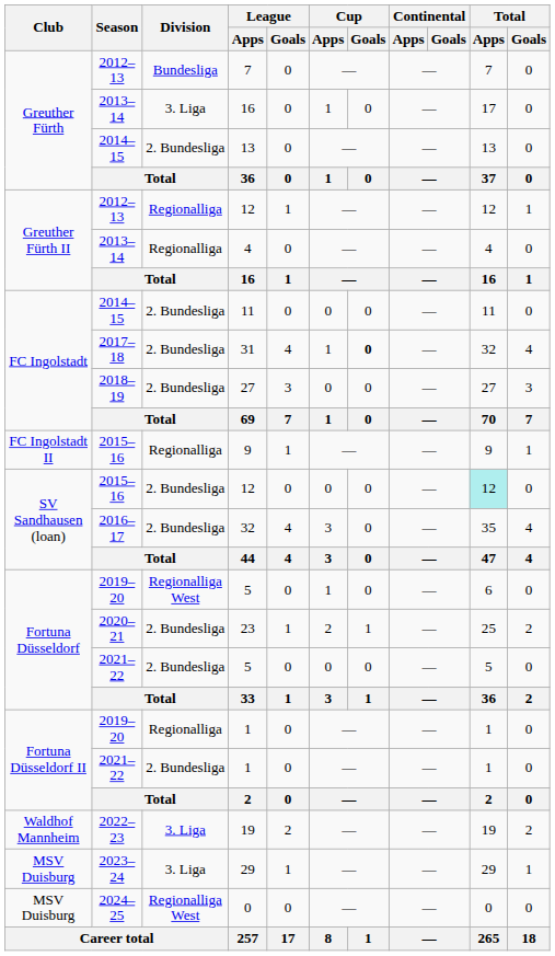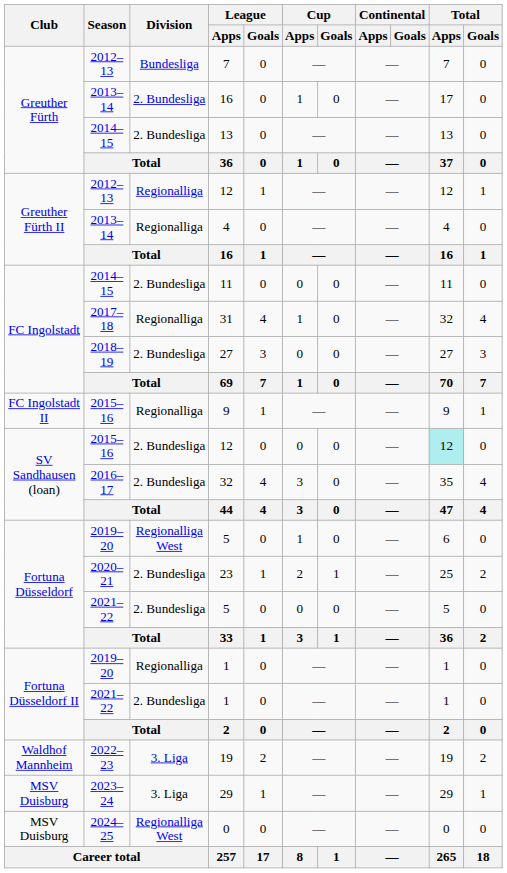 <table class="wikitable" style="text-align:center">
 <tr>
 <th rowspan="2">Club</th>
 <th rowspan="2">Season</th>
 <th rowspan="2">Division</th>
 <th colspan="2">League</th>
 <th colspan="2">Cup</th>
 <th colspan="2">Continental</th>
 <th colspan="2">Total</th>
 </tr>
 <tr>
 <th>Apps</th>
 <th>Goals</th>
 <th>Apps</th>
 <th>Goals</th>
 <th>Apps</th>
 <th>Goals</th>
 <th>Apps</th>
 <th>Goals</th>
 </tr>
 <tr>
 <td rowspan=4><a href='#'>Greuther Fürth</a></td>
 <td><a href='#'>2012–13</a></td>
 <td><a href='#'>Bundesliga</a></td>
 <td>7</td>
 <td>0</td>
 <td colspan="2">—</td>
 <td colspan="2">—</td>
 <td>7</td>
 <td>0</td>
 </tr>
 <tr>
 <td><a href='#'>2013–14</a></td>
-<td>3. Liga</td>
+<td><a href='#'>2. Bundesliga</a></td>
 <td>16</td>
 <td>0</td>
 <td>1</td>
 <td>0</td>
 <td colspan="2">—</td>
 <td>17</td>
 <td>0</td>
 </tr>
 <tr>
 <td><a href='#'>2014–15</a></td>
 <td>2. Bundesliga</td>
 <td>13</td>
 <td>0</td>
 <td colspan="2">—</td>
 <td colspan="2">—</td>
 <td>13</td>
 <td>0</td>
 </tr>
 <tr>
 <th colspan="2">Total</th>
 <th>36</th>
 <th>0</th>
 <th>1</th>
 <th>0</th>
 <th colspan="2">—</th>
 <th>37</th>
 <th>0</th>
 </tr>
 <tr>
 <td rowspan=3><a href='#'>Greuther Fürth II</a></td>
 <td><a href='#'>2012–13</a></td>
 <td><a href='#'>Regionalliga</a></td>
 <td>12</td>
 <td>1</td>
 <td colspan="2">—</td>
 <td colspan="2">—</td>
 <td>12</td>
 <td>1</td>
 </tr>
 <tr>
 <td><a href='#'>2013–14</a></td>
 <td>Regionalliga</td>
 <td>4</td>
 <td>0</td>
 <td colspan="2">—</td>
 <td colspan="2">—</td>
 <td>4</td>
 <td>0</td>
 </tr>
 <tr>
 <th colspan="2">Total</th>
 <th>16</th>
 <th>1</th>
 <th colspan="2">—</th>
 <th colspan="2">—</th>
 <th>16</th>
 <th>1</th>
 </tr>
 <tr>
 <td rowspan=4><a href='#'>FC Ingolstadt</a></td>
 <td><a href='#'>2014–15</a></td>
 <td>2. Bundesliga</td>
 <td>11</td>
 <td>0</td>
 <td>0</td>
 <td>0</td>
 <td colspan="2">—</td>
 <td>11</td>
 <td>0</td>
 </tr>
 <tr>
 <td><a href='#'>2017–18</a></td>
-<td>2. Bundesliga</td>
+<td>Regionalliga</td>
 <td>31</td>
 <td>4</td>
 <td>1</td>
-<td><strong>0</strong></td>
+<td>0</td>
 <td colspan="2">—</td>
 <td>32</td>
 <td>4</td>
 </tr>
 <tr>
 <td><a href='#'>2018–19</a></td>
 <td>2. Bundesliga</td>
 <td>27</td>
 <td>3</td>
 <td>0</td>
 <td>0</td>
 <td colspan="2">—</td>
 <td>27</td>
 <td>3</td>
 </tr>
 <tr>
 <th colspan="2">Total</th>
 <th>69</th>
 <th>7</th>
 <th>1</th>
 <th>0</th>
 <th colspan="2">—</th>
 <th>70</th>
 <th>7</th>
 </tr>
 <tr>
 <td><a href='#'>FC Ingolstadt II</a></td>
 <td><a href='#'>2015–16</a></td>
 <td>Regionalliga</td>
 <td>9</td>
 <td>1</td>
 <td colspan="2">—</td>
 <td colspan="2">—</td>
 <td>9</td>
 <td>1</td>
 </tr>
 <tr>
 <td rowspan=3><a href='#'>SV Sandhausen</a> (loan)</td>
 <td><a href='#'>2015–16</a></td>
 <td>2. Bundesliga</td>
 <td>12</td>
 <td>0</td>
 <td>0</td>
 <td>0</td>
 <td colspan="2">—</td>
 <td style="background: paleturquoise;">12</td>
 <td>0</td>
 </tr>
 <tr>
 <td><a href='#'>2016–17</a></td>
 <td>2. Bundesliga</td>
 <td>32</td>
 <td>4</td>
 <td>3</td>
 <td>0</td>
 <td colspan="2">—</td>
 <td>35</td>
 <td>4</td>
 </tr>
 <tr>
 <th colspan="2">Total</th>
 <th>44</th>
 <th>4</th>
 <th>3</th>
 <th>0</th>
 <th colspan="2">—</th>
 <th>47</th>
 <th>4</th>
 </tr>
 <tr>
 <td rowspan="4"><a href='#'>Fortuna Düsseldorf</a></td>
 <td><a href='#'>2019–20</a></td>
 <td><a href='#'>Regionalliga West</a></td>
 <td>5</td>
 <td>0</td>
 <td>1</td>
 <td>0</td>
 <td colspan="2">—</td>
 <td>6</td>
 <td>0</td>
 </tr>
 <tr>
 <td><a href='#'>2020–21</a></td>
 <td>2. Bundesliga</td>
 <td>23</td>
 <td>1</td>
 <td>2</td>
 <td>1</td>
 <td colspan="2">—</td>
 <td>25</td>
 <td>2</td>
 </tr>
 <tr>
 <td><a href='#'>2021–22</a></td>
 <td>2. Bundesliga</td>
 <td>5</td>
 <td>0</td>
 <td>0</td>
 <td>0</td>
 <td colspan="2">—</td>
 <td>5</td>
 <td>0</td>
 </tr>
 <tr>
 <th colspan="2">Total</th>
 <th>33</th>
 <th>1</th>
 <th>3</th>
 <th>1</th>
 <th colspan="2">—</th>
 <th>36</th>
 <th>2</th>
 </tr>
 <tr>
 <td rowspan="3"><a href='#'>Fortuna Düsseldorf II</a></td>
 <td><a href='#'>2019–20</a></td>
 <td>Regionalliga</td>
 <td>1</td>
 <td>0</td>
 <td colspan="2">—</td>
 <td colspan="2">—</td>
 <td>1</td>
 <td>0</td>
 </tr>
 <tr>
 <td><a href='#'>2021–22</a></td>
 <td>2. Bundesliga</td>
 <td>1</td>
 <td>0</td>
 <td colspan="2">—</td>
 <td colspan="2">—</td>
 <td>1</td>
 <td>0</td>
 </tr>
 <tr>
 <th colspan="2">Total</th>
 <th>2</th>
 <th>0</th>
 <th colspan="2">—</th>
 <th colspan="2">—</th>
 <th>2</th>
 <th>0</th>
 </tr>
 <tr>
 <td><a href='#'>Waldhof Mannheim</a></td>
 <td><a href='#'>2022–23</a></td>
 <td><a href='#'>3. Liga</a></td>
 <td>19</td>
 <td>2</td>
 <td colspan="2">—</td>
 <td colspan="2">—</td>
 <td>19</td>
 <td>2</td>
 </tr>
 <tr>
 <td><a href='#'>MSV Duisburg</a></td>
 <td><a href='#'>2023–24</a></td>
 <td>3. Liga</td>
 <td>29</td>
 <td>1</td>
 <td colspan="2">—</td>
 <td colspan="2">—</td>
 <td>29</td>
 <td>1</td>
 </tr>
 <tr>
 <td>MSV Duisburg</td>
 <td><a href='#'>2024–25</a></td>
 <td><a href='#'>Regionalliga West</a></td>
 <td>0</td>
 <td>0</td>
 <td colspan="2">—</td>
 <td colspan="2">—</td>
 <td>0</td>
 <td>0</td>
 </tr>
 <tr>
 <th colspan="3">Career total</th>
 <th>257</th>
 <th>17</th>
 <th>8</th>
 <th>1</th>
 <th colspan="2">—</th>
 <th>265</th>
 <th>18</th>
 </tr>
 </table>
